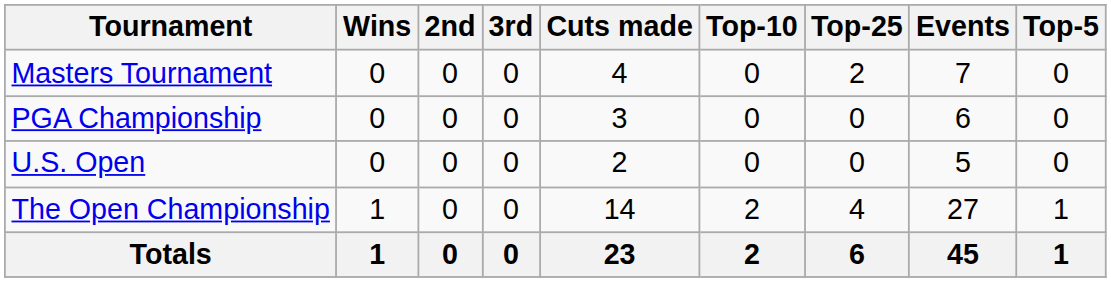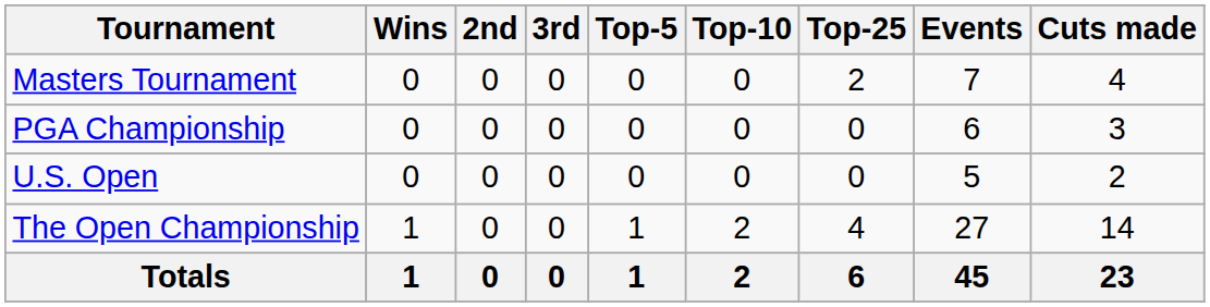 <table class=wikitable style=text-align:center>
 <tr>
 <th>Tournament</th>
 <th>Wins</th>
 <th>2nd</th>
 <th>3rd</th>
-<th>Cuts made</th>
+<th>Top-5</th>
 <th>Top-10</th>
 <th>Top-25</th>
 <th>Events</th>
-<th>Top-5</th>
+<th>Cuts made</th>
 </tr>
 <tr>
 <td align=left><a href='#'>Masters Tournament</a></td>
 <td>0</td>
 <td>0</td>
 <td>0</td>
-<td>4</td>
+<td>0</td>
 <td>0</td>
 <td>2</td>
 <td>7</td>
-<td>0</td>
+<td>4</td>
 </tr>
 <tr>
 <td align=left><a href='#'>PGA Championship</a></td>
 <td>0</td>
 <td>0</td>
 <td>0</td>
-<td>3</td>
+<td>0</td>
 <td>0</td>
 <td>0</td>
 <td>6</td>
-<td>0</td>
+<td>3</td>
 </tr>
 <tr>
 <td align=left><a href='#'>U.S. Open</a></td>
 <td>0</td>
 <td>0</td>
 <td>0</td>
-<td>2</td>
+<td>0</td>
 <td>0</td>
 <td>0</td>
 <td>5</td>
-<td>0</td>
+<td>2</td>
 </tr>
 <tr>
 <td align=left><a href='#'>The Open Championship</a></td>
 <td>1</td>
 <td>0</td>
 <td>0</td>
-<td>14</td>
+<td>1</td>
 <td>2</td>
 <td>4</td>
 <td>27</td>
-<td>1</td>
+<td>14</td>
 </tr>
 <tr>
 <th>Totals</th>
 <th>1</th>
 <th>0</th>
 <th>0</th>
-<th>23</th>
+<th>1</th>
 <th>2</th>
 <th>6</th>
 <th>45</th>
-<th>1</th>
+<th>23</th>
 </tr>
 </table>
